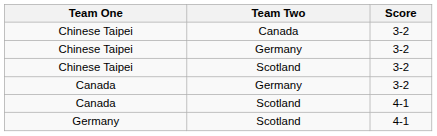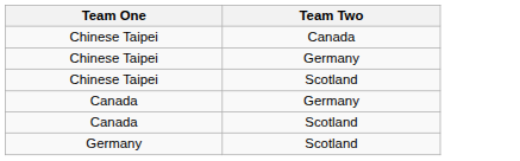 <table class="wikitable" style="text-align: center">
 <tr>
 <th width=250>Team One</th>
 <th width=250>Team Two</th>
-<th width=80>Score</th>
 </tr>
 <tr>
 <td> Chinese Taipei</td>
 <td> Canada</td>
-<td>3-2</td>
 </tr>
 <tr>
 <td> Chinese Taipei</td>
 <td> Germany</td>
-<td>3-2</td>
 </tr>
 <tr>
 <td> Chinese Taipei</td>
 <td> Scotland</td>
-<td>3-2</td>
 </tr>
 <tr>
 <td> Canada</td>
 <td> Germany</td>
-<td>3-2</td>
 </tr>
 <tr>
 <td> Canada</td>
 <td> Scotland</td>
-<td>4-1</td>
 </tr>
 <tr>
 <td> Germany</td>
 <td> Scotland</td>
-<td>4-1</td>
 </tr>
 </table>
